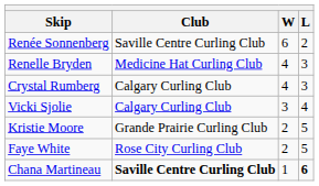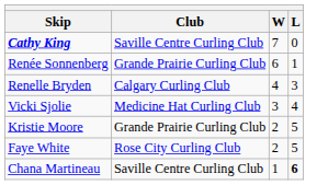 <table class="wikitable">
 <tr>
 <th align="center" colspan=4></th>
 </tr>
 <tr>
 <th>Skip</th>
 <th>Club</th>
 <th>W</th>
 <th>L</th>
 </tr>
 <tr>
+<td><strong><em><a href='#'>Cathy King</a></em></strong></td>
+<td><a href='#'>Saville Centre Curling Club</a></td>
+<td>7</td>
+<td>0</td>
+</tr>
+<tr>
 <td><a href='#'>Renée Sonnenberg</a></td>
-<td>Saville Centre Curling Club</td>
+<td><a href='#'>Grande Prairie Curling Club</a></td>
 <td>6</td>
-<td>2</td>
+<td>1</td>
 </tr>
 <tr>
 <td><a href='#'>Renelle Bryden</a></td>
-<td><a href='#'>Medicine Hat Curling Club</a></td>
-<td>4</td>
-<td>3</td>
-</tr>
-<tr>
-<td><a href='#'>Crystal Rumberg</a></td>
-<td>Calgary Curling Club</td>
+<td><a href='#'>Calgary Curling Club</a></td>
 <td>4</td>
 <td>3</td>
 </tr>
 <tr>
 <td><a href='#'>Vicki Sjolie</a></td>
-<td><a href='#'>Calgary Curling Club</a></td>
+<td><a href='#'>Medicine Hat Curling Club</a></td>
 <td>3</td>
 <td>4</td>
 </tr>
 <tr>
 <td><a href='#'>Kristie Moore</a></td>
 <td>Grande Prairie Curling Club</td>
 <td>2</td>
 <td>5</td>
 </tr>
 <tr>
 <td><a href='#'>Faye White</a></td>
 <td><a href='#'>Rose City Curling Club</a></td>
 <td>2</td>
 <td>5</td>
 </tr>
 <tr>
 <td><a href='#'>Chana Martineau</a></td>
-<td><strong>Saville Centre Curling Club</strong></td>
+<td>Saville Centre Curling Club</td>
 <td>1</td>
 <td><strong>6</strong></td>
 </tr>
 </table>
